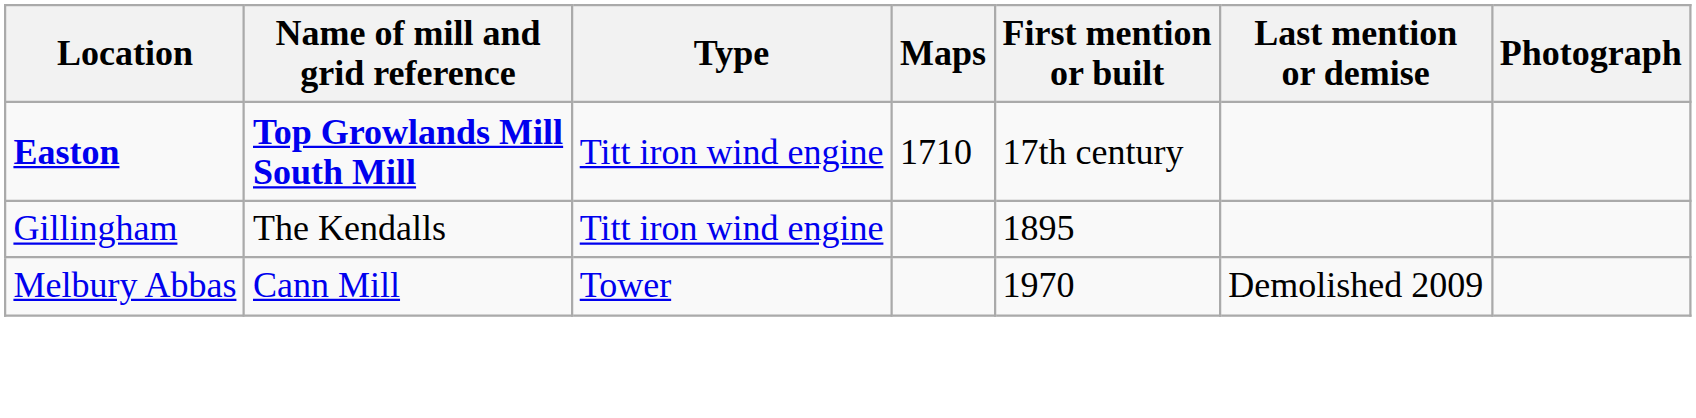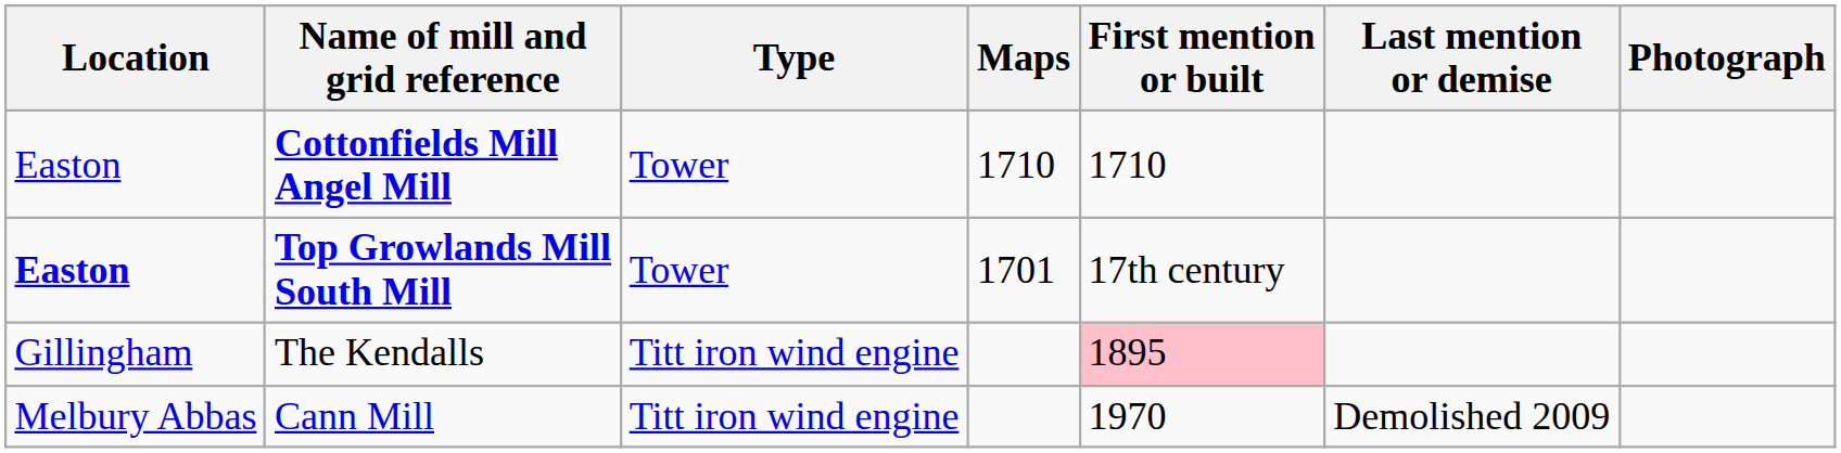 <table class="wikitable">
 <tr>
 <th>Location</th>
 <th>Name of mill and<br>grid reference</th>
 <th>Type</th>
 <th>Maps</th>
 <th>First mention<br>or built</th>
 <th>Last mention<br> or demise</th>
 <th>Photograph</th>
 </tr>
 <tr>
+<td><a href='#'>Easton</a></td>
+<td><strong><a href='#'>Cottonfields Mill<br>Angel Mill</a></strong><br></td>
+<td><a href='#'>Tower</a></td>
+<td>1710</td>
+<td>1710</td>
+<td></td>
+<td></td>
+</tr>
+<tr>
 <td><strong><a href='#'>Easton</a></strong></td>
 <td><strong><a href='#'>Top Growlands Mill<br>South Mill</a></strong><br></td>
-<td><a href='#'>Titt iron wind engine</a></td>
-<td>1710</td>
+<td><a href='#'>Tower</a></td>
+<td>1701</td>
 <td>17th century</td>
 <td></td>
 <td></td>
 </tr>
 <tr>
 <td><a href='#'>Gillingham</a></td>
 <td>The Kendalls</td>
 <td><a href='#'>Titt iron wind engine</a></td>
 <td></td>
-<td>1895</td>
+<td style="background: pink;">1895</td>
 <td></td>
 <td></td>
 </tr>
 <tr>
 <td><a href='#'>Melbury Abbas</a></td>
 <td><a href='#'>Cann Mill</a><br></td>
-<td><a href='#'>Tower</a></td>
+<td><a href='#'>Titt iron wind engine</a></td>
 <td></td>
 <td>1970</td>
 <td>Demolished 2009<br></td>
 <td></td>
 </tr>
 </table>
